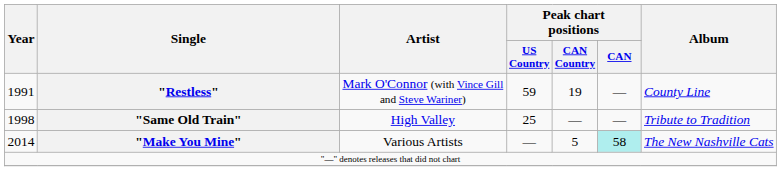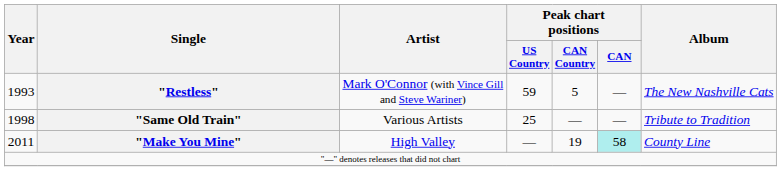 <table class="wikitable plainrowheaders" style="text-align:center;">
 <tr>
 <th rowspan="2">Year</th>
 <th rowspan="2" style="width:22em;">Single</th>
 <th rowspan="2">Artist</th>
 <th colspan="3">Peak chart<br>positions</th>
 <th rowspan="2">Album</th>
 </tr>
 <tr style="font-size:smaller;">
 <th width="45"><a href='#'>US Country</a></th>
 <th width="45"><a href='#'>CAN Country</a></th>
 <th width="45"><a href='#'>CAN</a></th>
 </tr>
 <tr>
-<td>1991</td>
+<td>1993</td>
 <th scope="row">"<a href='#'>Restless</a>"</th>
 <td><a href='#'>Mark O'Connor</a> <small>(with <a href='#'>Vince Gill</a><br>and <a href='#'>Steve Wariner</a>)</small></td>
 <td>59</td>
-<td>19</td>
+<td>5</td>
 <td>—</td>
-<td align="left"><em><a href='#'>County Line</a></em></td>
+<td align="left"><em><a href='#'>The New Nashville Cats</a></em></td>
 </tr>
 <tr>
 <td>1998</td>
 <th scope="row">"Same Old Train"</th>
-<td><a href='#'>High Valley</a></td>
+<td>Various Artists</td>
 <td>25</td>
 <td>—</td>
 <td>—</td>
 <td align="left"><em><a href='#'>Tribute to Tradition</a></em></td>
 </tr>
 <tr>
-<td>2014</td>
+<td>2011</td>
 <th scope="row">"<a href='#'>Make You Mine</a>"</th>
-<td>Various Artists</td>
+<td><a href='#'>High Valley</a></td>
 <td>—</td>
-<td>5</td>
+<td>19</td>
 <td style="background: paleturquoise;">58</td>
-<td align="left"><em><a href='#'>The New Nashville Cats</a></em></td>
+<td align="left"><em><a href='#'>County Line</a></em></td>
 </tr>
 <tr>
 <td colspan="8" style="font-size:8pt">"—" denotes releases that did not chart</td>
 </tr>
 <tr>
 </tr>
 </table>
